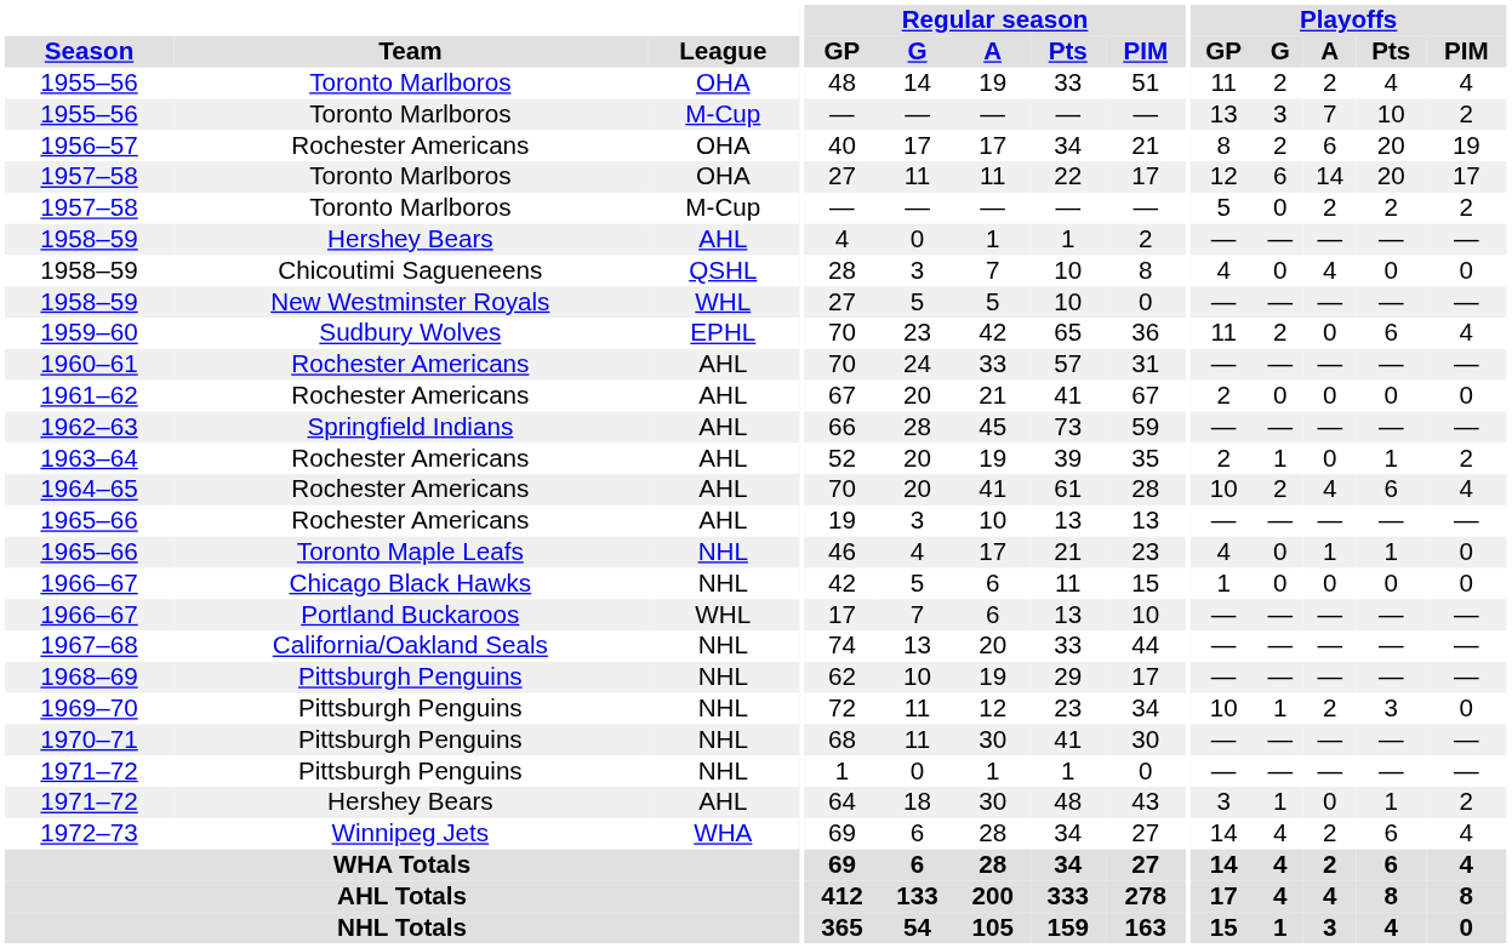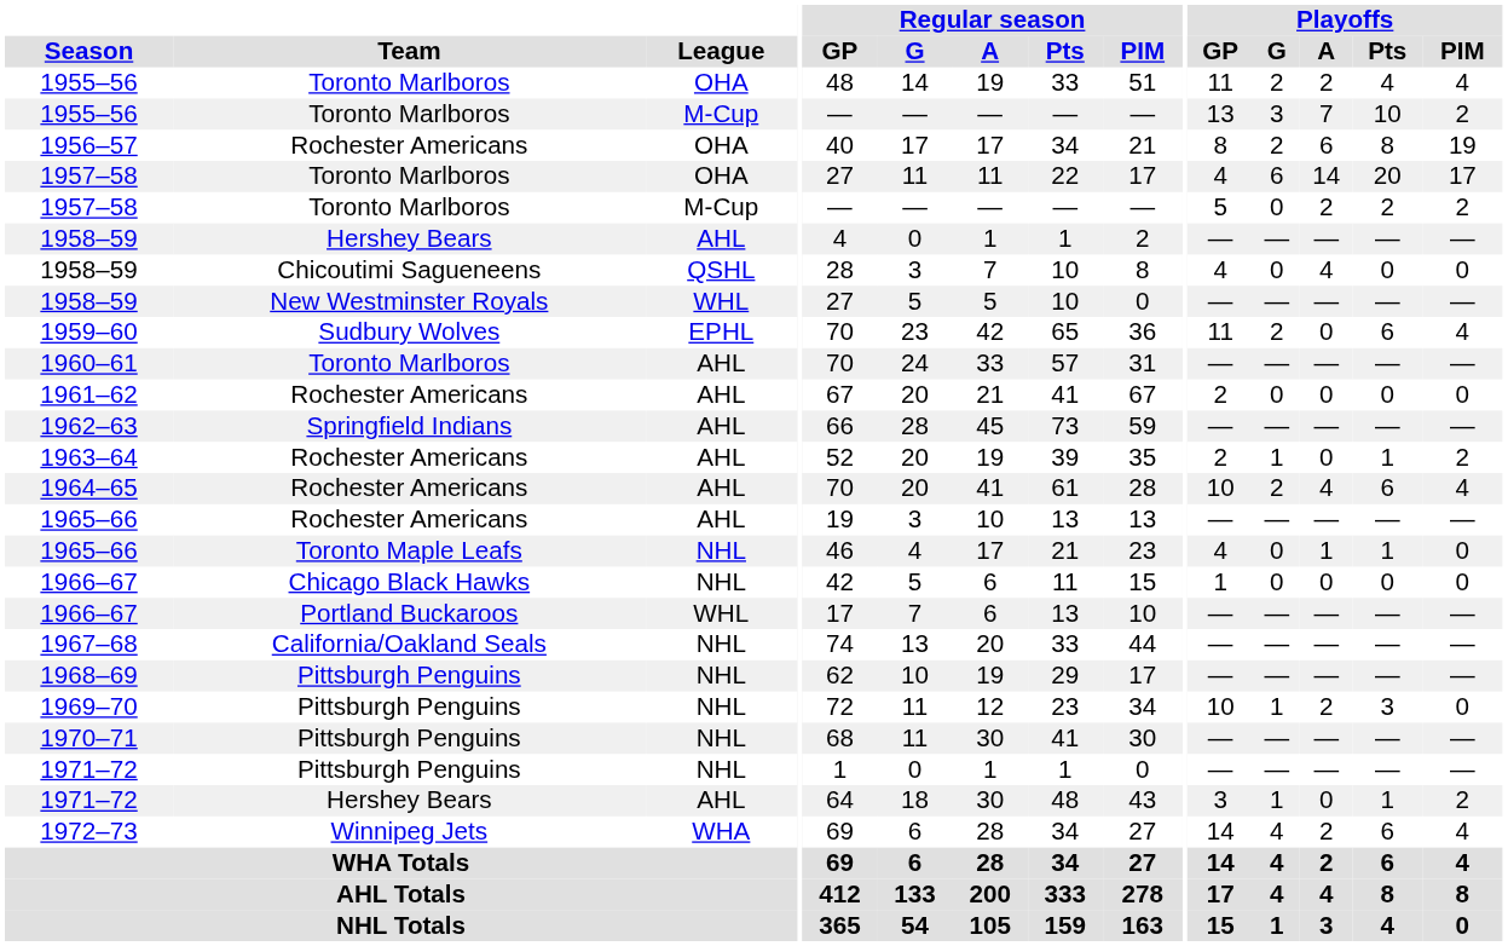 <table border="0" cellpadding="1" cellspacing="0" style="text-align:center; width:60em">
 <tr bgcolor="#e0e0e0">
 <th colspan="3" bgcolor="#ffffff"></th>
 <th rowspan="101" bgcolor="#ffffff"></th>
 <th colspan="5"><a href='#'>Regular season</a></th>
 <th rowspan="101" bgcolor="#ffffff"></th>
 <th colspan="5"><a href='#'>Playoffs</a></th>
 </tr>
 <tr bgcolor="#e0e0e0">
 <th><a href='#'>Season</a></th>
 <th>Team</th>
 <th>League</th>
 <th>GP</th>
 <th><a href='#'>G</a></th>
 <th><a href='#'>A</a></th>
 <th><a href='#'>Pts</a></th>
 <th><a href='#'>PIM</a></th>
 <th>GP</th>
 <th>G</th>
 <th>A</th>
 <th>Pts</th>
 <th>PIM</th>
 </tr>
 <tr>
 <td><a href='#'>1955–56</a></td>
 <td><a href='#'>Toronto Marlboros</a></td>
 <td><a href='#'>OHA</a></td>
 <td>48</td>
 <td>14</td>
 <td>19</td>
 <td>33</td>
 <td>51</td>
 <td>11</td>
 <td>2</td>
 <td>2</td>
 <td>4</td>
 <td>4</td>
 </tr>
 <tr bgcolor="#f0f0f0">
 <td><a href='#'>1955–56</a></td>
 <td>Toronto Marlboros</td>
 <td><a href='#'>M-Cup</a></td>
 <td>—</td>
 <td>—</td>
 <td>—</td>
 <td>—</td>
 <td>—</td>
 <td>13</td>
 <td>3</td>
 <td>7</td>
 <td>10</td>
 <td>2</td>
 </tr>
 <tr>
 <td><a href='#'>1956–57</a></td>
 <td>Rochester Americans</td>
 <td>OHA</td>
 <td>40</td>
 <td>17</td>
 <td>17</td>
 <td>34</td>
 <td>21</td>
 <td>8</td>
 <td>2</td>
 <td>6</td>
-<td>20</td>
+<td>8</td>
 <td>19</td>
 </tr>
 <tr bgcolor="#f0f0f0">
 <td><a href='#'>1957–58</a></td>
 <td>Toronto Marlboros</td>
 <td>OHA</td>
 <td>27</td>
 <td>11</td>
 <td>11</td>
 <td>22</td>
 <td>17</td>
-<td>12</td>
+<td>4</td>
 <td>6</td>
 <td>14</td>
 <td>20</td>
 <td>17</td>
 </tr>
 <tr>
 <td><a href='#'>1957–58</a></td>
 <td>Toronto Marlboros</td>
 <td>M-Cup</td>
 <td>—</td>
 <td>—</td>
 <td>—</td>
 <td>—</td>
 <td>—</td>
 <td>5</td>
 <td>0</td>
 <td>2</td>
 <td>2</td>
 <td>2</td>
 </tr>
 <tr bgcolor="#f0f0f0">
 <td><a href='#'>1958–59</a></td>
 <td><a href='#'>Hershey Bears</a></td>
 <td><a href='#'>AHL</a></td>
 <td>4</td>
 <td>0</td>
 <td>1</td>
 <td>1</td>
 <td>2</td>
 <td>—</td>
 <td>—</td>
 <td>—</td>
 <td>—</td>
 <td>—</td>
 </tr>
 <tr>
 <td>1958–59</td>
 <td>Chicoutimi Sagueneens</td>
 <td><a href='#'>QSHL</a></td>
 <td>28</td>
 <td>3</td>
 <td>7</td>
 <td>10</td>
 <td>8</td>
 <td>4</td>
 <td>0</td>
 <td>4</td>
 <td>0</td>
 <td>0</td>
 </tr>
 <tr bgcolor="#f0f0f0">
 <td><a href='#'>1958–59</a></td>
 <td><a href='#'>New Westminster Royals</a></td>
 <td><a href='#'>WHL</a></td>
 <td>27</td>
 <td>5</td>
 <td>5</td>
 <td>10</td>
 <td>0</td>
 <td>—</td>
 <td>—</td>
 <td>—</td>
 <td>—</td>
 <td>—</td>
 </tr>
 <tr>
 <td><a href='#'>1959–60</a></td>
 <td><a href='#'>Sudbury Wolves</a></td>
 <td><a href='#'>EPHL</a></td>
 <td>70</td>
 <td>23</td>
 <td>42</td>
 <td>65</td>
 <td>36</td>
 <td>11</td>
 <td>2</td>
 <td>0</td>
 <td>6</td>
 <td>4</td>
 </tr>
 <tr bgcolor="#f0f0f0">
 <td><a href='#'>1960–61</a></td>
-<td><a href='#'>Rochester Americans</a></td>
+<td><a href='#'>Toronto Marlboros</a></td>
 <td>AHL</td>
 <td>70</td>
 <td>24</td>
 <td>33</td>
 <td>57</td>
 <td>31</td>
 <td>—</td>
 <td>—</td>
 <td>—</td>
 <td>—</td>
 <td>—</td>
 </tr>
 <tr>
 <td><a href='#'>1961–62</a></td>
 <td>Rochester Americans</td>
 <td>AHL</td>
 <td>67</td>
 <td>20</td>
 <td>21</td>
 <td>41</td>
 <td>67</td>
 <td>2</td>
 <td>0</td>
 <td>0</td>
 <td>0</td>
 <td>0</td>
 </tr>
 <tr bgcolor="#f0f0f0">
 <td><a href='#'>1962–63</a></td>
 <td><a href='#'>Springfield Indians</a></td>
 <td>AHL</td>
 <td>66</td>
 <td>28</td>
 <td>45</td>
 <td>73</td>
 <td>59</td>
 <td>—</td>
 <td>—</td>
 <td>—</td>
 <td>—</td>
 <td>—</td>
 </tr>
 <tr>
 <td><a href='#'>1963–64</a></td>
 <td>Rochester Americans</td>
 <td>AHL</td>
 <td>52</td>
 <td>20</td>
 <td>19</td>
 <td>39</td>
 <td>35</td>
 <td>2</td>
 <td>1</td>
 <td>0</td>
 <td>1</td>
 <td>2</td>
 </tr>
 <tr bgcolor="#f0f0f0">
 <td><a href='#'>1964–65</a></td>
 <td>Rochester Americans</td>
 <td>AHL</td>
 <td>70</td>
 <td>20</td>
 <td>41</td>
 <td>61</td>
 <td>28</td>
 <td>10</td>
 <td>2</td>
 <td>4</td>
 <td>6</td>
 <td>4</td>
 </tr>
 <tr>
 <td><a href='#'>1965–66</a></td>
 <td>Rochester Americans</td>
 <td>AHL</td>
 <td>19</td>
 <td>3</td>
 <td>10</td>
 <td>13</td>
 <td>13</td>
 <td>—</td>
 <td>—</td>
 <td>—</td>
 <td>—</td>
 <td>—</td>
 </tr>
 <tr bgcolor="#f0f0f0">
 <td><a href='#'>1965–66</a></td>
 <td><a href='#'>Toronto Maple Leafs</a></td>
 <td><a href='#'>NHL</a></td>
 <td>46</td>
 <td>4</td>
 <td>17</td>
 <td>21</td>
 <td>23</td>
 <td>4</td>
 <td>0</td>
 <td>1</td>
 <td>1</td>
 <td>0</td>
 </tr>
 <tr>
 <td><a href='#'>1966–67</a></td>
 <td><a href='#'>Chicago Black Hawks</a></td>
 <td>NHL</td>
 <td>42</td>
 <td>5</td>
 <td>6</td>
 <td>11</td>
 <td>15</td>
 <td>1</td>
 <td>0</td>
 <td>0</td>
 <td>0</td>
 <td>0</td>
 </tr>
 <tr bgcolor="#f0f0f0">
 <td><a href='#'>1966–67</a></td>
 <td><a href='#'>Portland Buckaroos</a></td>
 <td>WHL</td>
 <td>17</td>
 <td>7</td>
 <td>6</td>
 <td>13</td>
 <td>10</td>
 <td>—</td>
 <td>—</td>
 <td>—</td>
 <td>—</td>
 <td>—</td>
 </tr>
 <tr>
 <td><a href='#'>1967–68</a></td>
 <td><a href='#'>California/Oakland Seals</a></td>
 <td>NHL</td>
 <td>74</td>
 <td>13</td>
 <td>20</td>
 <td>33</td>
 <td>44</td>
 <td>—</td>
 <td>—</td>
 <td>—</td>
 <td>—</td>
 <td>—</td>
 </tr>
 <tr bgcolor="#f0f0f0">
 <td><a href='#'>1968–69</a></td>
 <td><a href='#'>Pittsburgh Penguins</a></td>
 <td>NHL</td>
 <td>62</td>
 <td>10</td>
 <td>19</td>
 <td>29</td>
 <td>17</td>
 <td>—</td>
 <td>—</td>
 <td>—</td>
 <td>—</td>
 <td>—</td>
 </tr>
 <tr>
 <td><a href='#'>1969–70</a></td>
 <td>Pittsburgh Penguins</td>
 <td>NHL</td>
 <td>72</td>
 <td>11</td>
 <td>12</td>
 <td>23</td>
 <td>34</td>
 <td>10</td>
 <td>1</td>
 <td>2</td>
 <td>3</td>
 <td>0</td>
 </tr>
 <tr bgcolor="#f0f0f0">
 <td><a href='#'>1970–71</a></td>
 <td>Pittsburgh Penguins</td>
 <td>NHL</td>
 <td>68</td>
 <td>11</td>
 <td>30</td>
 <td>41</td>
 <td>30</td>
 <td>—</td>
 <td>—</td>
 <td>—</td>
 <td>—</td>
 <td>—</td>
 </tr>
 <tr>
 <td><a href='#'>1971–72</a></td>
 <td>Pittsburgh Penguins</td>
 <td>NHL</td>
 <td>1</td>
 <td>0</td>
 <td>1</td>
 <td>1</td>
 <td>0</td>
 <td>—</td>
 <td>—</td>
 <td>—</td>
 <td>—</td>
 <td>—</td>
 </tr>
 <tr bgcolor="#f0f0f0">
 <td><a href='#'>1971–72</a></td>
 <td>Hershey Bears</td>
 <td>AHL</td>
 <td>64</td>
 <td>18</td>
 <td>30</td>
 <td>48</td>
 <td>43</td>
 <td>3</td>
 <td>1</td>
 <td>0</td>
 <td>1</td>
 <td>2</td>
 </tr>
 <tr>
 <td><a href='#'>1972–73</a></td>
 <td><a href='#'>Winnipeg Jets</a></td>
 <td><a href='#'>WHA</a></td>
 <td>69</td>
 <td>6</td>
 <td>28</td>
 <td>34</td>
 <td>27</td>
 <td>14</td>
 <td>4</td>
 <td>2</td>
 <td>6</td>
 <td>4</td>
 </tr>
 <tr bgcolor="#e0e0e0">
 <th colspan="3">WHA Totals</th>
 <th>69</th>
 <th>6</th>
 <th>28</th>
 <th>34</th>
 <th>27</th>
 <th>14</th>
 <th>4</th>
 <th>2</th>
 <th>6</th>
 <th>4</th>
 </tr>
 <tr bgcolor="#e0e0e0">
 <th colspan="3">AHL Totals</th>
 <th>412</th>
 <th>133</th>
 <th>200</th>
 <th>333</th>
 <th>278</th>
 <th>17</th>
 <th>4</th>
 <th>4</th>
 <th>8</th>
 <th>8</th>
 </tr>
 <tr bgcolor="#e0e0e0">
 <th colspan="3">NHL Totals</th>
 <th>365</th>
 <th>54</th>
 <th>105</th>
 <th>159</th>
 <th>163</th>
 <th>15</th>
 <th>1</th>
 <th>3</th>
 <th>4</th>
 <th>0</th>
 </tr>
 </table>
